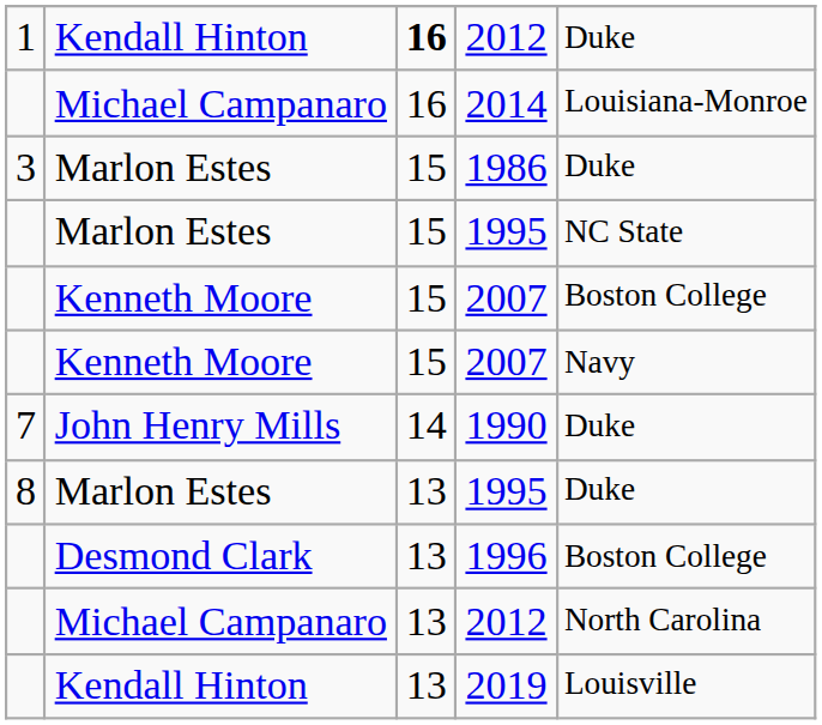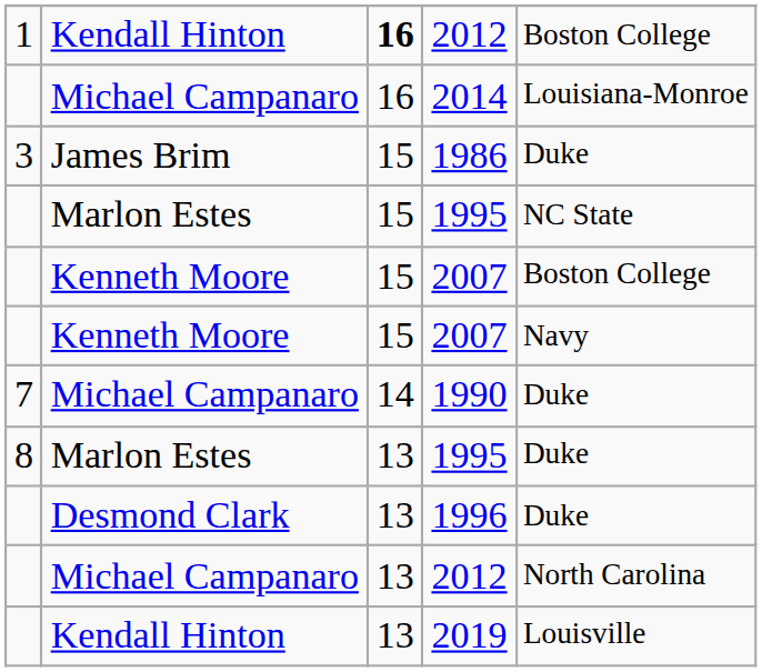 <table class="wikitable">
 <tr>
 </tr>
 <tr>
 <td>1</td>
 <td><a href='#'>Kendall Hinton</a></td>
 <td><strong>16</strong></td>
 <td><a href='#'>2012</a></td>
-<td style="font-size:80%;">Duke</td>
+<td style="font-size:80%;">Boston College</td>
 </tr>
 <tr>
 <td></td>
 <td><a href='#'>Michael Campanaro</a></td>
 <td>16</td>
 <td><a href='#'>2014</a></td>
 <td style="font-size:80%;">Louisiana-Monroe</td>
 </tr>
 <tr>
 <td>3</td>
-<td>Marlon Estes</td>
+<td>James Brim</td>
 <td>15</td>
 <td><a href='#'>1986</a></td>
 <td style="font-size:80%;">Duke</td>
 </tr>
 <tr>
 <td></td>
 <td>Marlon Estes</td>
 <td>15</td>
 <td><a href='#'>1995</a></td>
 <td style="font-size:80%;">NC State</td>
 </tr>
 <tr>
 <td></td>
 <td><a href='#'>Kenneth Moore</a></td>
 <td>15</td>
 <td><a href='#'>2007</a></td>
 <td style="font-size:80%;">Boston College</td>
 </tr>
 <tr>
 <td></td>
 <td><a href='#'>Kenneth Moore</a></td>
 <td>15</td>
 <td><a href='#'>2007</a></td>
 <td style="font-size:80%;">Navy</td>
 </tr>
 <tr>
 <td>7</td>
-<td><a href='#'>John Henry Mills</a></td>
+<td><a href='#'>Michael Campanaro</a></td>
 <td>14</td>
 <td><a href='#'>1990</a></td>
 <td style="font-size:80%;">Duke</td>
 </tr>
 <tr>
 <td>8</td>
 <td>Marlon Estes</td>
 <td>13</td>
 <td><a href='#'>1995</a></td>
 <td style="font-size:80%;">Duke</td>
 </tr>
 <tr>
 <td></td>
 <td><a href='#'>Desmond Clark</a></td>
 <td>13</td>
 <td><a href='#'>1996</a></td>
-<td style="font-size:80%;">Boston College</td>
+<td style="font-size:80%;">Duke</td>
 </tr>
 <tr>
 <td></td>
 <td><a href='#'>Michael Campanaro</a></td>
 <td>13</td>
 <td><a href='#'>2012</a></td>
 <td style="font-size:80%;">North Carolina</td>
 </tr>
 <tr>
 <td></td>
 <td><a href='#'>Kendall Hinton</a></td>
 <td>13</td>
 <td><a href='#'>2019</a></td>
 <td style="font-size:80%;">Louisville</td>
 </tr>
 </table>
